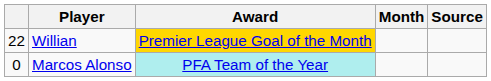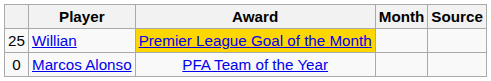 <table class="wikitable sortable" style="text-align:left; font-size:95%;">
 <tr>
 <th></th>
 <th>Player</th>
 <th>Award</th>
 <th>Month</th>
 <th>Source</th>
 </tr>
 <tr>
-<td align=center>22</td>
+<td align=center>25</td>
 <td> <a href='#'>Willian</a></td>
 <td align=center style="background: gold;"><a href='#'>Premier League Goal of the Month</a></td>
 <td></td>
 <td align=center></td>
 </tr>
 <tr>
 <td align=center>0</td>
 <td> <a href='#'>Marcos Alonso</a></td>
-<td align=center style="background: paleturquoise;"><a href='#'>PFA Team of the Year</a></td>
+<td align=center><a href='#'>PFA Team of the Year</a></td>
 <td></td>
 <td align=center></td>
 </tr>
 </table>
